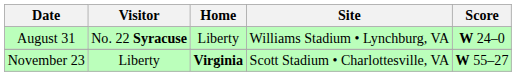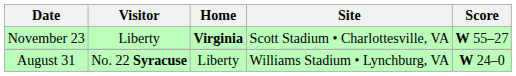 <table class="wikitable" style="text-align:center">
 <tr>
 <th>Date</th>
 <th>Visitor</th>
 <th>Home</th>
 <th>Site</th>
 <th>Score</th>
 </tr>
 <tr style="background:#bfb">
+<td>November 23</td>
+<td>Liberty</td>
+<td><strong>Virginia</strong></td>
+<td>Scott Stadium • Charlottesville, VA</td>
+<td><strong>W</strong> 55–27</td>
+</tr>
+<tr>
+</tr>
+<tr style="background:#bfb">
 <td>August 31</td>
 <td>No. 22 <strong>Syracuse</strong></td>
 <td>Liberty</td>
 <td>Williams Stadium • Lynchburg, VA</td>
 <td><strong>W</strong> 24–0</td>
 </tr>
-<tr>
-</tr>
-<tr style="background:#bfb">
-<td>November 23</td>
-<td>Liberty</td>
-<td><strong>Virginia</strong></td>
-<td>Scott Stadium • Charlottesville, VA</td>
-<td><strong>W</strong> 55–27</td>
-</tr>
 </table>
